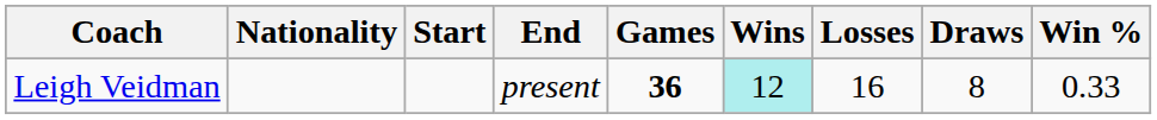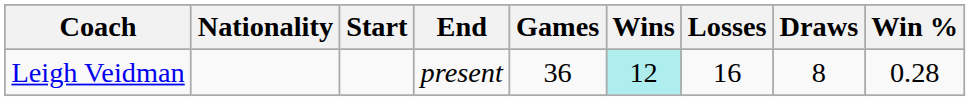 <table class="wikitable" style="text-align:center; margin-left: lem;">
 <tr>
 <th>Coach</th>
 <th>Nationality</th>
 <th>Start</th>
 <th>End</th>
 <th>Games</th>
 <th>Wins</th>
 <th>Losses</th>
 <th>Draws</th>
 <th>Win %</th>
 </tr>
 <tr>
 <td><a href='#'>Leigh Veidman</a></td>
 <td></td>
 <td></td>
 <td><em>present</em></td>
-<td><strong>36</strong></td>
+<td>36</td>
 <td style="background: paleturquoise;">12</td>
 <td>16</td>
 <td>8</td>
-<td>0.33</td>
+<td>0.28</td>
 </tr>
 </table>
